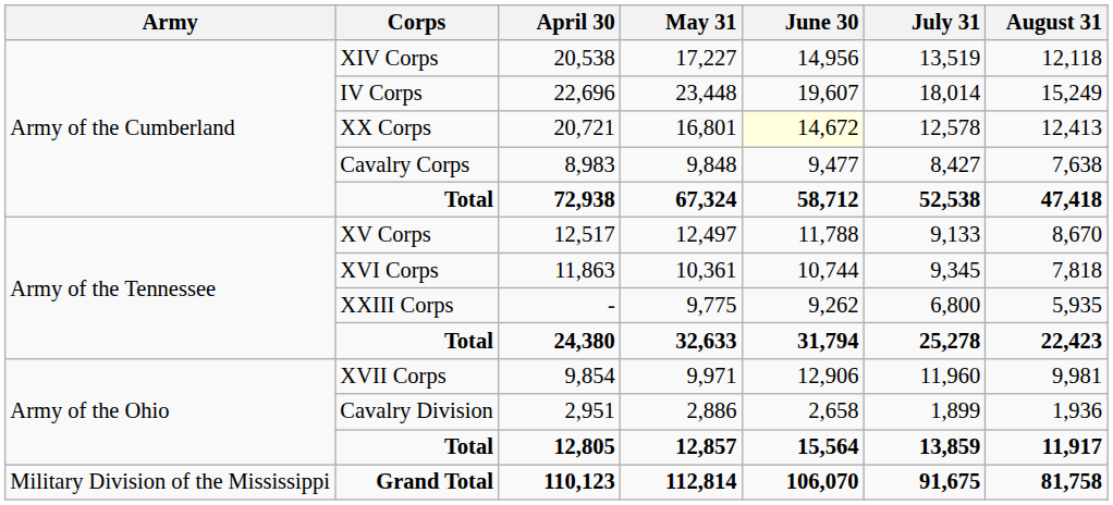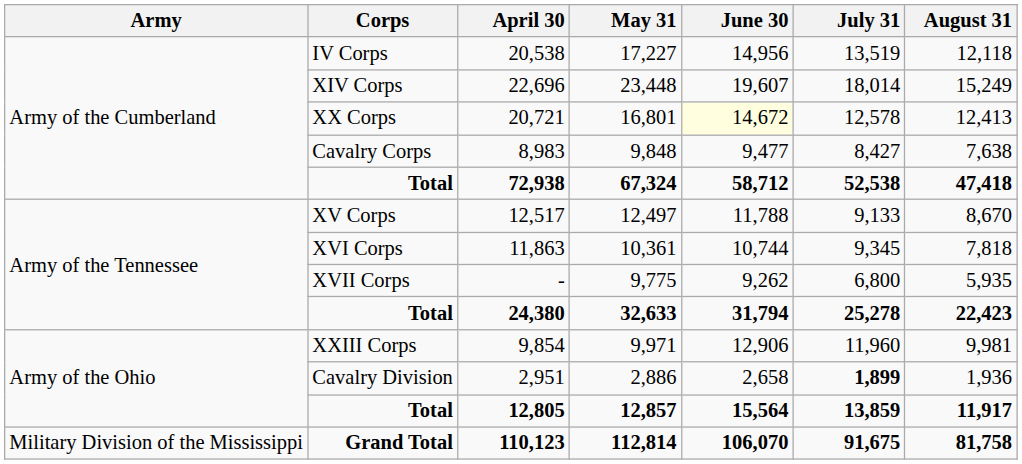 <table class="wikitable">
 <tr>
 <th>Army</th>
 <th>Corps</th>
 <th width=80px; style="text-align: right;">April 30</th>
 <th width=80px; style="text-align: right;">May 31</th>
 <th width=80px; style="text-align: right;">June 30</th>
 <th width=80px; style="text-align: right;">July 31</th>
 <th width=80px; style="text-align: right;">August 31</th>
 </tr>
 <tr>
 <td rowspan="5">Army of the Cumberland</td>
-<td>XIV Corps</td>
+<td>IV Corps</td>
 <td style="text-align: right;">20,538</td>
 <td style="text-align: right;">17,227</td>
 <td style="text-align: right;">14,956</td>
 <td style="text-align: right;">13,519</td>
 <td style="text-align: right;">12,118</td>
 </tr>
 <tr>
-<td>IV Corps</td>
+<td>XIV Corps</td>
 <td style="text-align: right;">22,696</td>
 <td style="text-align: right;">23,448</td>
 <td style="text-align: right;">19,607</td>
 <td style="text-align: right;">18,014</td>
 <td style="text-align: right;">15,249</td>
 </tr>
 <tr>
 <td>XX Corps</td>
 <td style="text-align: right;">20,721</td>
 <td style="text-align: right;">16,801</td>
 <td style="background: lightyellow; text-align: right;">14,672</td>
 <td style="text-align: right;">12,578</td>
 <td style="text-align: right;">12,413</td>
 </tr>
 <tr>
 <td>Cavalry Corps</td>
 <td style="text-align: right;">8,983</td>
 <td style="text-align: right;">9,848</td>
 <td style="text-align: right;">9,477</td>
 <td style="text-align: right;">8,427</td>
 <td style="text-align: right;">7,638</td>
 </tr>
 <tr>
 <td style="text-align: right; font-weight: bold;">Total</td>
 <td style="text-align: right; font-weight: bold;">72,938</td>
 <td style="text-align: right; font-weight: bold;">67,324</td>
 <td style="text-align: right; font-weight: bold;">58,712</td>
 <td style="text-align: right; font-weight: bold;">52,538</td>
 <td style="text-align: right; font-weight: bold;">47,418</td>
 </tr>
 <tr>
 <td rowspan="4">Army of the Tennessee</td>
 <td>XV Corps</td>
 <td style="text-align: right;">12,517</td>
 <td style="text-align: right;">12,497</td>
 <td style="text-align: right;">11,788</td>
 <td style="text-align: right;">9,133</td>
 <td style="text-align: right;">8,670</td>
 </tr>
 <tr>
 <td>XVI Corps</td>
 <td style="text-align: right;">11,863</td>
 <td style="text-align: right;">10,361</td>
 <td style="text-align: right;">10,744</td>
 <td style="text-align: right;">9,345</td>
 <td style="text-align: right;">7,818</td>
 </tr>
 <tr>
-<td>XXIII Corps</td>
+<td>XVII Corps</td>
 <td style="text-align: right;">- </td>
 <td style="text-align: right;">9,775</td>
 <td style="text-align: right;">9,262</td>
 <td style="text-align: right;">6,800</td>
 <td style="text-align: right;">5,935</td>
 </tr>
 <tr>
 <td style="text-align: right; font-weight: bold;">Total</td>
 <td style="text-align: right; font-weight: bold;">24,380</td>
 <td style="text-align: right; font-weight: bold;">32,633</td>
 <td style="text-align: right; font-weight: bold;">31,794</td>
 <td style="text-align: right; font-weight: bold;">25,278</td>
 <td style="text-align: right; font-weight: bold;">22,423</td>
 </tr>
 <tr>
 <td rowspan="3">Army of the Ohio</td>
-<td>XVII Corps</td>
+<td>XXIII Corps</td>
 <td style="text-align: right;">9,854</td>
 <td style="text-align: right;">9,971</td>
 <td style="text-align: right;">12,906</td>
 <td style="text-align: right;">11,960</td>
 <td style="text-align: right;">9,981</td>
 </tr>
 <tr>
 <td>Cavalry Division</td>
 <td style="text-align: right;">2,951</td>
 <td style="text-align: right;">2,886</td>
 <td style="text-align: right;">2,658</td>
-<td style="text-align: right;">1,899</td>
+<td style="text-align: right;"><strong>1,899</strong></td>
 <td style="text-align: right;">1,936</td>
 </tr>
 <tr>
 <td style="text-align: right; font-weight: bold;">Total</td>
 <td style="text-align: right; font-weight: bold;">12,805</td>
 <td style="text-align: right; font-weight: bold;">12,857</td>
 <td style="text-align: right; font-weight: bold;">15,564</td>
 <td style="text-align: right; font-weight: bold;">13,859</td>
 <td style="text-align: right; font-weight: bold;">11,917</td>
 </tr>
 <tr>
 <td>Military Division of the Mississippi</td>
 <td style="text-align: right; font-weight: bold;">Grand Total</td>
 <td style="text-align: right; font-weight: bold;">110,123</td>
 <td style="text-align: right; font-weight: bold;">112,814</td>
 <td style="text-align: right; font-weight: bold;">106,070</td>
 <td style="text-align: right; font-weight: bold;">91,675</td>
 <td style="text-align: right; font-weight: bold;">81,758</td>
 </tr>
 </table>
